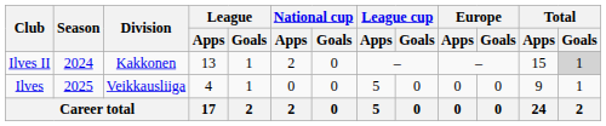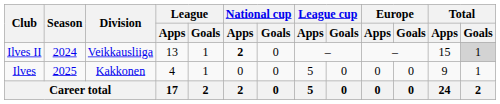 <table class="wikitable" style="text-align:center">
 <tr>
 <th rowspan="2">Club</th>
 <th rowspan="2">Season</th>
 <th rowspan="2">Division</th>
 <th colspan="2">League</th>
 <th colspan="2"><a href='#'>National cup</a></th>
 <th colspan="2"><a href='#'>League cup</a></th>
 <th colspan="2">Europe</th>
 <th colspan="2">Total</th>
 </tr>
 <tr>
 <th>Apps</th>
 <th>Goals</th>
 <th>Apps</th>
 <th>Goals</th>
 <th>Apps</th>
 <th>Goals</th>
 <th>Apps</th>
 <th>Goals</th>
 <th>Apps</th>
 <th>Goals</th>
 </tr>
 <tr>
 <td><a href='#'>Ilves II</a></td>
 <td><a href='#'>2024</a></td>
-<td><a href='#'>Kakkonen</a></td>
+<td><a href='#'>Veikkausliiga</a></td>
 <td>13</td>
 <td>1</td>
-<td>2</td>
+<td><strong>2</strong></td>
 <td>0</td>
 <td colspan=2>–</td>
 <td colspan="2">–</td>
 <td>15</td>
 <td style="background: lightgrey;">1</td>
 </tr>
 <tr>
 <td><a href='#'>Ilves</a></td>
 <td><a href='#'>2025</a></td>
-<td><a href='#'>Veikkausliiga</a></td>
+<td><a href='#'>Kakkonen</a></td>
 <td>4</td>
 <td>1</td>
 <td>0</td>
 <td>0</td>
 <td>5</td>
 <td>0</td>
 <td>0</td>
 <td>0</td>
 <td>9</td>
 <td>1</td>
 </tr>
 <tr>
 <th colspan="3">Career total</th>
 <th>17</th>
 <th>2</th>
 <th>2</th>
 <th>0</th>
 <th>5</th>
 <th>0</th>
 <th>0</th>
 <th>0</th>
 <th>24</th>
 <th>2</th>
 </tr>
 </table>
